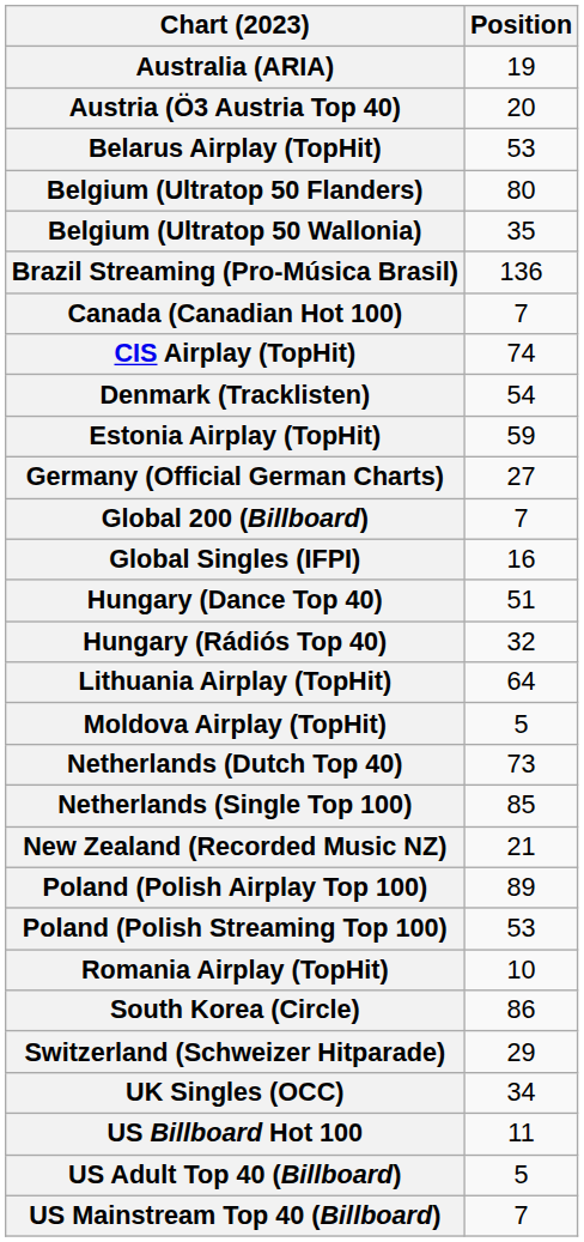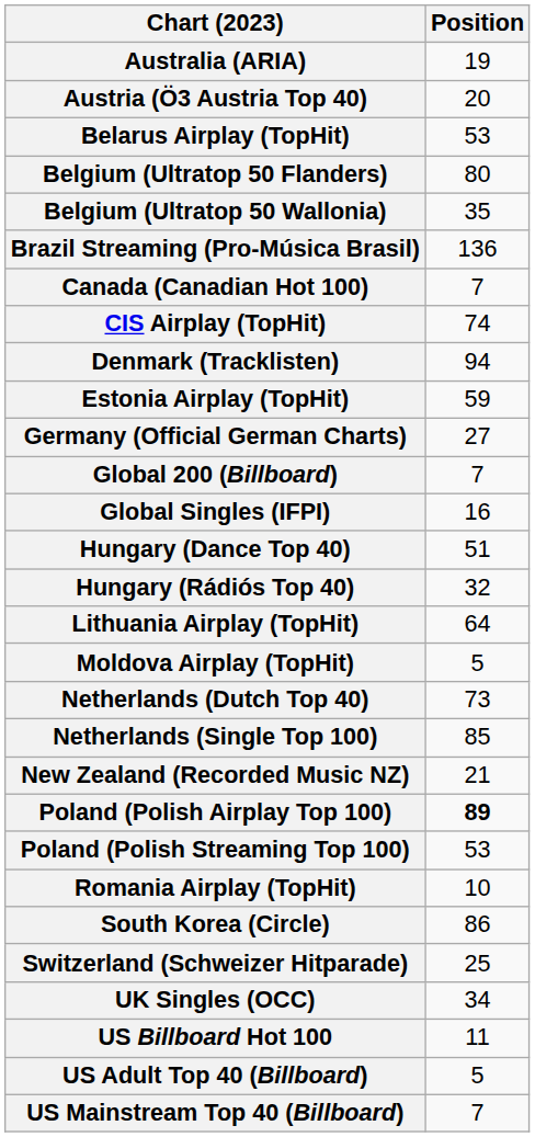 <table class="wikitable sortable plainrowheaders" style="text-align:center">
 <tr>
 <th scope="col">Chart (2023)</th>
 <th scope="col">Position</th>
 </tr>
 <tr>
 <th scope="row">Australia (ARIA)</th>
 <td>19</td>
 </tr>
 <tr>
 <th scope="row">Austria (Ö3 Austria Top 40)</th>
 <td>20</td>
 </tr>
 <tr>
 <th scope="row">Belarus Airplay (TopHit)</th>
 <td>53</td>
 </tr>
 <tr>
 <th scope="row">Belgium (Ultratop 50 Flanders)</th>
 <td>80</td>
 </tr>
 <tr>
 <th scope="row">Belgium (Ultratop 50 Wallonia)</th>
 <td>35</td>
 </tr>
 <tr>
 <th scope="row">Brazil Streaming (Pro-Música Brasil)</th>
 <td>136</td>
 </tr>
 <tr>
 <th scope="row">Canada (Canadian Hot 100)</th>
 <td>7</td>
 </tr>
 <tr>
 <th scope="row"><a href='#'>CIS</a> Airplay (TopHit)</th>
 <td>74</td>
 </tr>
 <tr>
 <th scope="row">Denmark (Tracklisten)</th>
-<td>54</td>
+<td>94</td>
 </tr>
 <tr>
 <th scope="row">Estonia Airplay (TopHit)</th>
 <td>59</td>
 </tr>
 <tr>
 <th scope="row">Germany (Official German Charts)</th>
 <td>27</td>
 </tr>
 <tr>
 <th scope="row">Global 200 (<em>Billboard</em>)</th>
 <td>7</td>
 </tr>
 <tr>
 <th scope="row">Global Singles (IFPI)</th>
 <td>16</td>
 </tr>
 <tr>
 <th scope="row">Hungary (Dance Top 40)</th>
 <td>51</td>
 </tr>
 <tr>
 <th scope="row">Hungary (Rádiós Top 40)</th>
 <td>32</td>
 </tr>
 <tr>
 <th scope="row">Lithuania Airplay (TopHit)</th>
 <td>64</td>
 </tr>
 <tr>
 <th scope="row">Moldova Airplay (TopHit)</th>
 <td>5</td>
 </tr>
 <tr>
 <th scope="row">Netherlands (Dutch Top 40)</th>
 <td>73</td>
 </tr>
 <tr>
 <th scope="row">Netherlands (Single Top 100)</th>
 <td>85</td>
 </tr>
 <tr>
 <th scope="row">New Zealand (Recorded Music NZ)</th>
 <td>21</td>
 </tr>
 <tr>
 <th scope="row">Poland (Polish Airplay Top 100)</th>
-<td>89</td>
+<td><strong>89</strong></td>
 </tr>
 <tr>
 <th scope="row">Poland (Polish Streaming Top 100)</th>
 <td>53</td>
 </tr>
 <tr>
 <th scope="row">Romania Airplay (TopHit)</th>
 <td>10</td>
 </tr>
 <tr>
 <th scope="row">South Korea (Circle)</th>
 <td>86</td>
 </tr>
 <tr>
 <th scope="row">Switzerland (Schweizer Hitparade)</th>
-<td>29</td>
+<td>25</td>
 </tr>
 <tr>
 <th scope="row">UK Singles (OCC)</th>
 <td>34</td>
 </tr>
 <tr>
 <th scope="row">US <em>Billboard</em> Hot 100</th>
 <td>11</td>
 </tr>
 <tr>
 <th scope="row">US Adult Top 40 (<em>Billboard</em>)</th>
 <td>5</td>
 </tr>
 <tr>
 <th scope="row">US Mainstream Top 40 (<em>Billboard</em>)</th>
 <td>7</td>
 </tr>
 </table>
